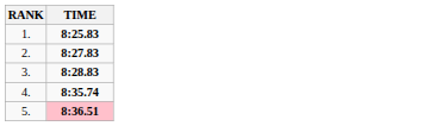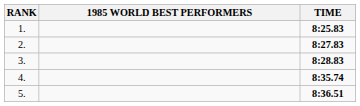 <table class="wikitable sortable">
 <tr>
 <th>RANK</th>
+<th align="center" style="width: 25em">1985 WORLD BEST PERFORMERS</th>
 <th align="center" style="width: 5em">TIME</th>
 </tr>
 <tr>
 <td align="center">1.</td>
+<td></td>
 <td align="center"><strong>8:25.83</strong></td>
 </tr>
 <tr>
 <td align="center">2.</td>
+<td></td>
 <td align="center"><strong>8:27.83</strong></td>
 </tr>
 <tr>
 <td align="center">3.</td>
+<td></td>
 <td align="center"><strong>8:28.83</strong></td>
 </tr>
 <tr>
 <td align="center">4.</td>
+<td></td>
 <td align="center"><strong>8:35.74</strong></td>
 </tr>
 <tr>
 <td align="center">5.</td>
-<td align="center" style="background: pink;"><strong>8:36.51</strong></td>
+<td></td>
+<td align="center"><strong>8:36.51</strong></td>
 </tr>
 </table>
